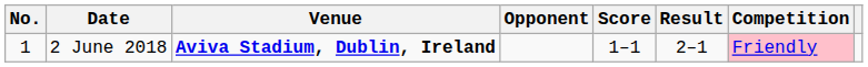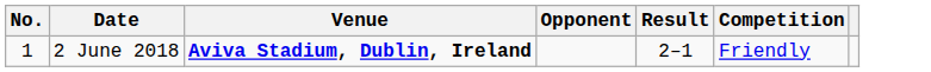 <table class="wikitable sortable">
 <tr>
 <th scope="col">No.</th>
 <th scope="col">Date</th>
 <th scope="col">Venue</th>
 <th scope="col">Opponent</th>
-<th scope="col">Score</th>
 <th scope="col">Result</th>
 <th scope="col">Competition</th>
 <th scope="col" class="unsortable"></th>
 </tr>
 <tr>
 <td style="text-align:center">1</td>
 <td>2 June 2018</td>
 <td><strong><a href='#'>Aviva Stadium</a>, <a href='#'>Dublin</a>, Ireland</strong></td>
 <td></td>
-<td style="text-align:center">1–1</td>
 <td style="text-align:center">2–1</td>
-<td style="background: pink;"><a href='#'>Friendly</a></td>
+<td><a href='#'>Friendly</a></td>
 <td style="text-align:center"></td>
 </tr>
 </table>
